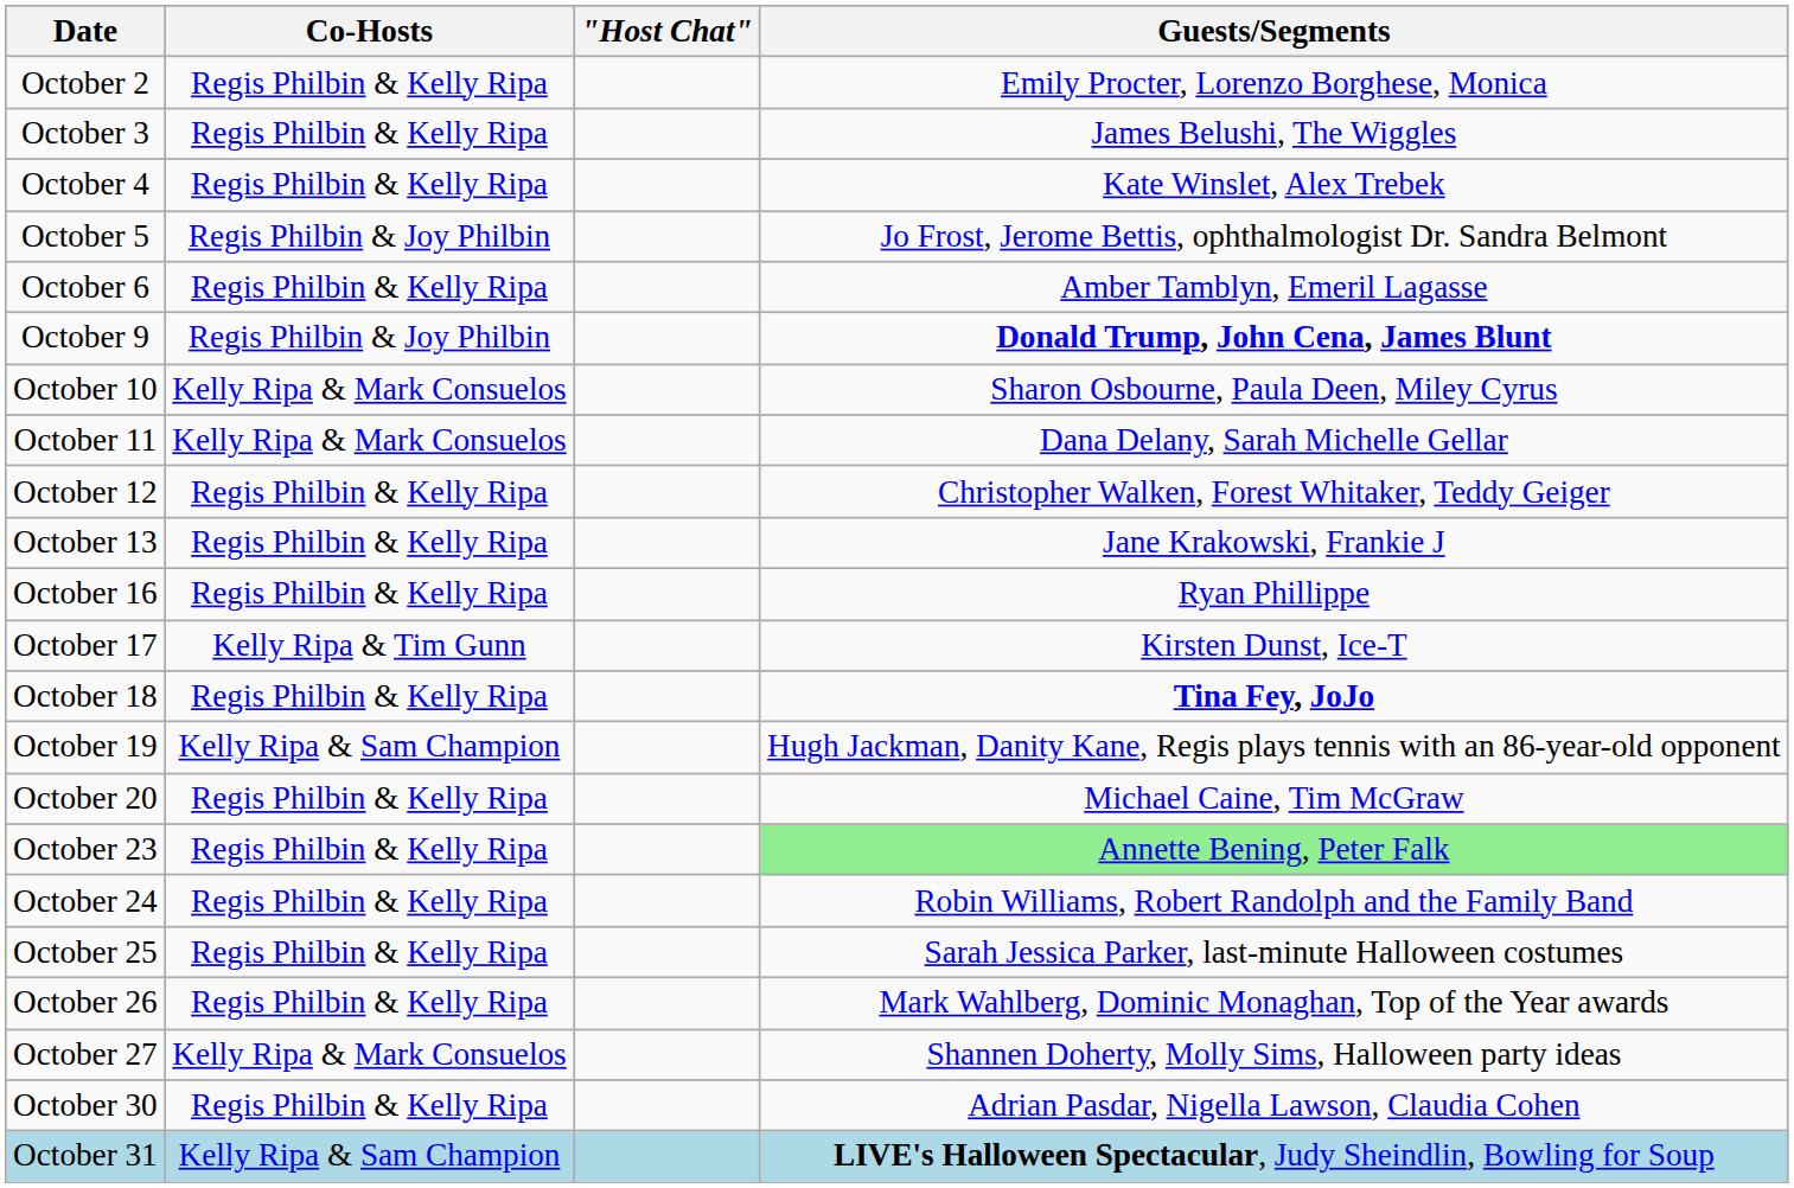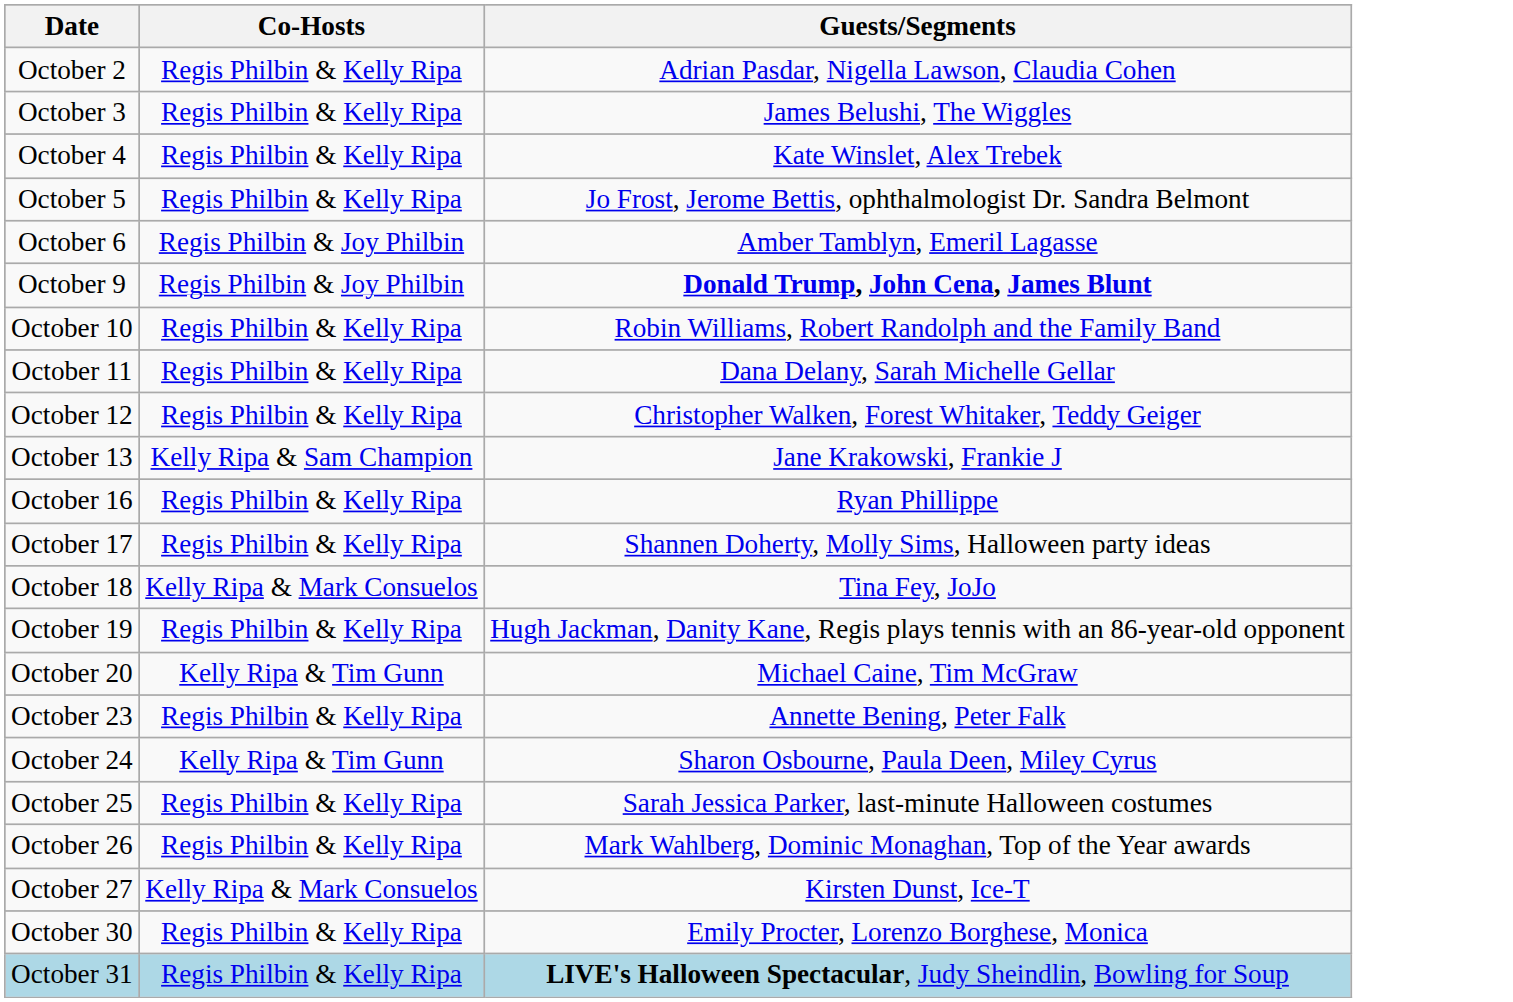 <table class="wikitable sortable" border="1" style="text-align:center">
 <tr>
 <th>Date</th>
 <th>Co-Hosts</th>
-<th><em>"Host Chat"</em></th>
 <th>Guests/Segments</th>
 </tr>
 <tr>
 <td>October 2</td>
 <td><a href='#'>Regis Philbin</a> & <a href='#'>Kelly Ripa</a></td>
-<td></td>
-<td><a href='#'>Emily Procter</a>, <a href='#'>Lorenzo Borghese</a>, <a href='#'>Monica</a></td>
+<td><a href='#'>Adrian Pasdar</a>, <a href='#'>Nigella Lawson</a>, <a href='#'>Claudia Cohen</a></td>
 </tr>
 <tr>
 <td>October 3</td>
 <td><a href='#'>Regis Philbin</a> & <a href='#'>Kelly Ripa</a></td>
-<td></td>
 <td><a href='#'>James Belushi</a>, <a href='#'>The Wiggles</a></td>
 </tr>
 <tr>
 <td>October 4</td>
 <td><a href='#'>Regis Philbin</a> & <a href='#'>Kelly Ripa</a></td>
-<td></td>
 <td><a href='#'>Kate Winslet</a>, <a href='#'>Alex Trebek</a></td>
 </tr>
 <tr>
 <td>October 5</td>
-<td><a href='#'>Regis Philbin</a> & <a href='#'>Joy Philbin</a></td>
-<td></td>
+<td><a href='#'>Regis Philbin</a> & <a href='#'>Kelly Ripa</a></td>
 <td><a href='#'>Jo Frost</a>, <a href='#'>Jerome Bettis</a>, ophthalmologist Dr. Sandra Belmont</td>
 </tr>
 <tr>
 <td>October 6</td>
-<td><a href='#'>Regis Philbin</a> & <a href='#'>Kelly Ripa</a></td>
-<td></td>
+<td><a href='#'>Regis Philbin</a> & <a href='#'>Joy Philbin</a></td>
 <td><a href='#'>Amber Tamblyn</a>, <a href='#'>Emeril Lagasse</a></td>
 </tr>
 <tr>
 <td>October 9</td>
 <td><a href='#'>Regis Philbin</a> & <a href='#'>Joy Philbin</a></td>
-<td></td>
 <td><strong><a href='#'>Donald Trump</a>, <a href='#'>John Cena</a>, <a href='#'>James Blunt</a></strong></td>
 </tr>
 <tr>
 <td>October 10</td>
-<td><a href='#'>Kelly Ripa</a> & <a href='#'>Mark Consuelos</a></td>
-<td></td>
-<td><a href='#'>Sharon Osbourne</a>, <a href='#'>Paula Deen</a>, <a href='#'>Miley Cyrus</a></td>
+<td><a href='#'>Regis Philbin</a> & <a href='#'>Kelly Ripa</a></td>
+<td><a href='#'>Robin Williams</a>, <a href='#'>Robert Randolph and the Family Band</a></td>
 </tr>
 <tr>
 <td>October 11</td>
-<td><a href='#'>Kelly Ripa</a> & <a href='#'>Mark Consuelos</a></td>
-<td></td>
+<td><a href='#'>Regis Philbin</a> & <a href='#'>Kelly Ripa</a></td>
 <td><a href='#'>Dana Delany</a>, <a href='#'>Sarah Michelle Gellar</a></td>
 </tr>
 <tr>
 <td>October 12</td>
 <td><a href='#'>Regis Philbin</a> & <a href='#'>Kelly Ripa</a></td>
-<td></td>
 <td><a href='#'>Christopher Walken</a>, <a href='#'>Forest Whitaker</a>, <a href='#'>Teddy Geiger</a></td>
 </tr>
 <tr>
 <td>October 13</td>
-<td><a href='#'>Regis Philbin</a> & <a href='#'>Kelly Ripa</a></td>
-<td></td>
+<td><a href='#'>Kelly Ripa</a> & <a href='#'>Sam Champion</a></td>
 <td><a href='#'>Jane Krakowski</a>, <a href='#'>Frankie J</a></td>
 </tr>
 <tr>
 <td>October 16</td>
 <td><a href='#'>Regis Philbin</a> & <a href='#'>Kelly Ripa</a></td>
-<td></td>
 <td><a href='#'>Ryan Phillippe</a></td>
 </tr>
 <tr>
 <td>October 17</td>
-<td><a href='#'>Kelly Ripa</a> & <a href='#'>Tim Gunn</a></td>
-<td></td>
-<td><a href='#'>Kirsten Dunst</a>, <a href='#'>Ice-T</a></td>
+<td><a href='#'>Regis Philbin</a> & <a href='#'>Kelly Ripa</a></td>
+<td><a href='#'>Shannen Doherty</a>, <a href='#'>Molly Sims</a>, Halloween party ideas</td>
 </tr>
 <tr>
 <td>October 18</td>
-<td><a href='#'>Regis Philbin</a> & <a href='#'>Kelly Ripa</a></td>
-<td></td>
-<td><strong><a href='#'>Tina Fey</a>, <a href='#'>JoJo</a></strong></td>
+<td><a href='#'>Kelly Ripa</a> & <a href='#'>Mark Consuelos</a></td>
+<td><a href='#'>Tina Fey</a>, <a href='#'>JoJo</a></td>
 </tr>
 <tr>
 <td>October 19</td>
-<td><a href='#'>Kelly Ripa</a> & <a href='#'>Sam Champion</a></td>
-<td></td>
+<td><a href='#'>Regis Philbin</a> & <a href='#'>Kelly Ripa</a></td>
 <td><a href='#'>Hugh Jackman</a>, <a href='#'>Danity Kane</a>, Regis plays tennis with an 86-year-old opponent</td>
 </tr>
 <tr>
 <td>October 20</td>
-<td><a href='#'>Regis Philbin</a> & <a href='#'>Kelly Ripa</a></td>
-<td></td>
+<td><a href='#'>Kelly Ripa</a> & <a href='#'>Tim Gunn</a></td>
 <td><a href='#'>Michael Caine</a>, <a href='#'>Tim McGraw</a></td>
 </tr>
 <tr>
 <td>October 23</td>
 <td><a href='#'>Regis Philbin</a> & <a href='#'>Kelly Ripa</a></td>
-<td></td>
-<td style="background: lightgreen;"><a href='#'>Annette Bening</a>, <a href='#'>Peter Falk</a></td>
+<td><a href='#'>Annette Bening</a>, <a href='#'>Peter Falk</a></td>
 </tr>
 <tr>
 <td>October 24</td>
-<td><a href='#'>Regis Philbin</a> & <a href='#'>Kelly Ripa</a></td>
-<td></td>
-<td><a href='#'>Robin Williams</a>, <a href='#'>Robert Randolph and the Family Band</a></td>
+<td><a href='#'>Kelly Ripa</a> & <a href='#'>Tim Gunn</a></td>
+<td><a href='#'>Sharon Osbourne</a>, <a href='#'>Paula Deen</a>, <a href='#'>Miley Cyrus</a></td>
 </tr>
 <tr>
 <td>October 25</td>
 <td><a href='#'>Regis Philbin</a> & <a href='#'>Kelly Ripa</a></td>
-<td></td>
 <td><a href='#'>Sarah Jessica Parker</a>, last-minute Halloween costumes</td>
 </tr>
 <tr>
 <td>October 26</td>
 <td><a href='#'>Regis Philbin</a> & <a href='#'>Kelly Ripa</a></td>
-<td></td>
 <td><a href='#'>Mark Wahlberg</a>, <a href='#'>Dominic Monaghan</a>, Top of the Year awards</td>
 </tr>
 <tr>
 <td>October 27</td>
 <td><a href='#'>Kelly Ripa</a> & <a href='#'>Mark Consuelos</a></td>
-<td></td>
-<td><a href='#'>Shannen Doherty</a>, <a href='#'>Molly Sims</a>, Halloween party ideas</td>
+<td><a href='#'>Kirsten Dunst</a>, <a href='#'>Ice-T</a></td>
 </tr>
 <tr>
 <td>October 30</td>
 <td><a href='#'>Regis Philbin</a> & <a href='#'>Kelly Ripa</a></td>
-<td></td>
-<td><a href='#'>Adrian Pasdar</a>, <a href='#'>Nigella Lawson</a>, <a href='#'>Claudia Cohen</a></td>
+<td><a href='#'>Emily Procter</a>, <a href='#'>Lorenzo Borghese</a>, <a href='#'>Monica</a></td>
 </tr>
 <tr bgcolor=lightblue>
 <td>October 31</td>
-<td><a href='#'>Kelly Ripa</a> & <a href='#'>Sam Champion</a></td>
-<td></td>
+<td><a href='#'>Regis Philbin</a> & <a href='#'>Kelly Ripa</a></td>
 <td><strong>LIVE's Halloween Spectacular</strong>, <a href='#'>Judy Sheindlin</a>, <a href='#'>Bowling for Soup</a></td>
 </tr>
 </table>
